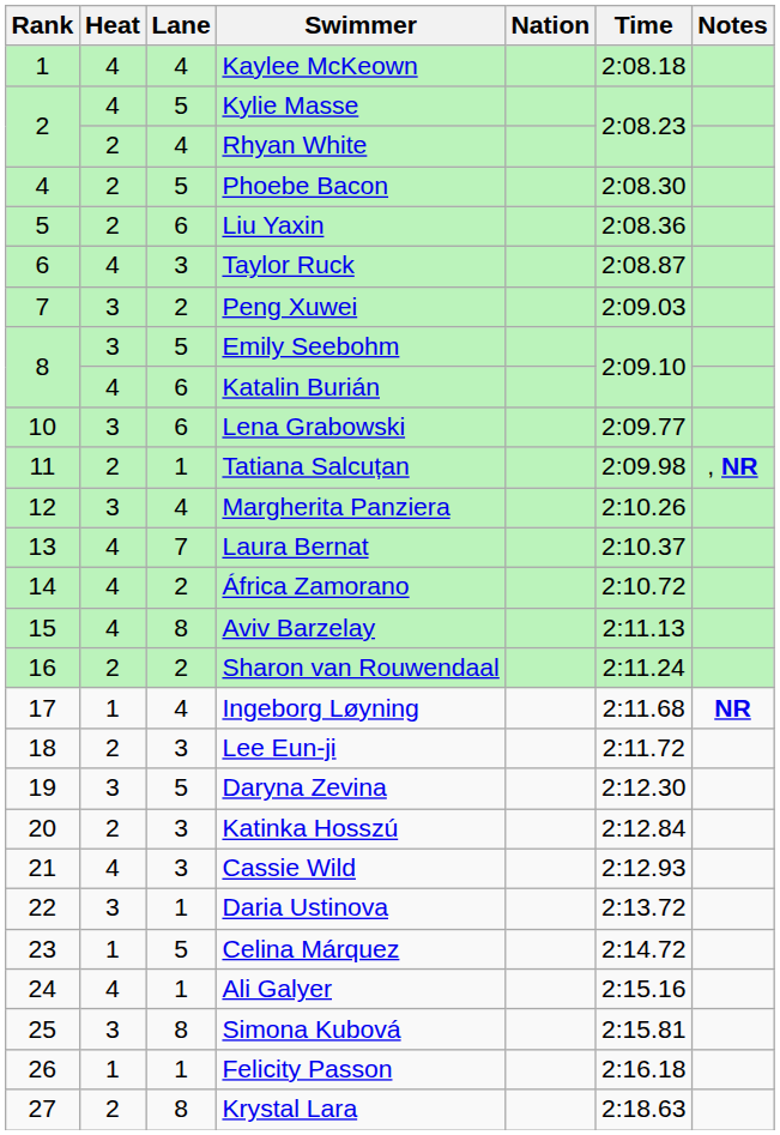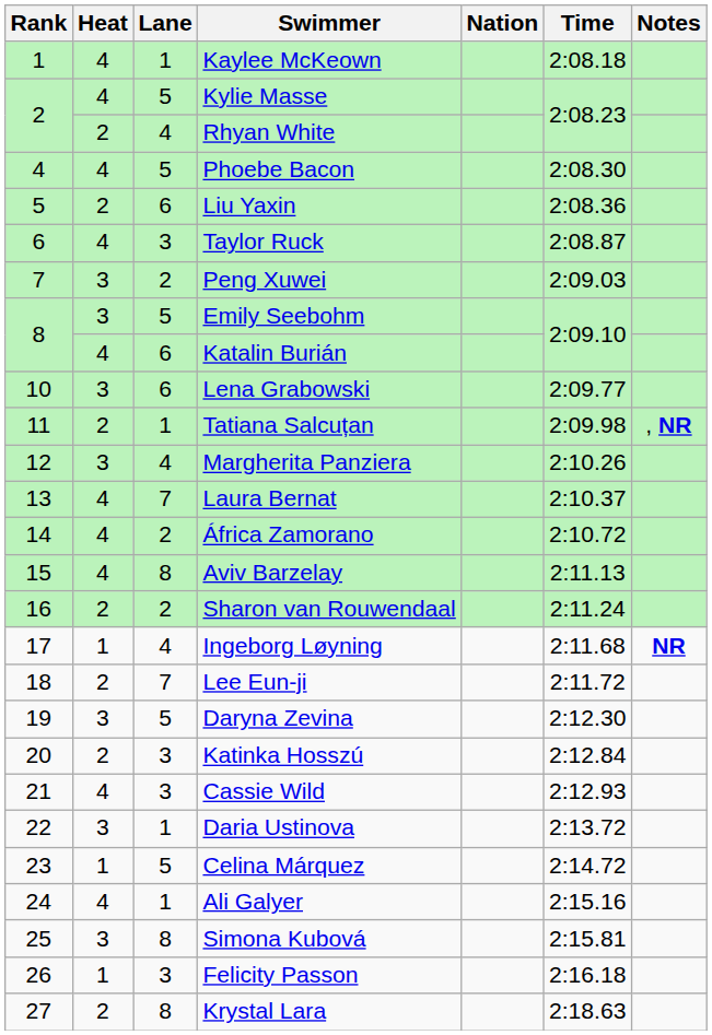 <table class="wikitable sortable" style="text-align:center">
 <tr>
 <th>Rank</th>
 <th>Heat</th>
 <th>Lane</th>
 <th>Swimmer</th>
 <th>Nation</th>
 <th>Time</th>
 <th>Notes</th>
 </tr>
 <tr bgcolor=bbf3bb>
 <td>1</td>
 <td>4</td>
-<td>4</td>
+<td>1</td>
 <td align=left><a href='#'>Kaylee McKeown</a></td>
 <td align=left></td>
 <td>2:08.18</td>
 <td></td>
 </tr>
 <tr bgcolor=bbf3bb>
 <td rowspan=2>2</td>
 <td>4</td>
 <td>5</td>
 <td align=left><a href='#'>Kylie Masse</a></td>
 <td align=left></td>
 <td rowspan=2>2:08.23</td>
 <td></td>
 </tr>
 <tr bgcolor=bbf3bb>
 <td>2</td>
 <td>4</td>
 <td align=left><a href='#'>Rhyan White</a></td>
 <td align=left></td>
 <td></td>
 </tr>
 <tr bgcolor=bbf3bb>
 <td>4</td>
-<td>2</td>
+<td>4</td>
 <td>5</td>
 <td align=left><a href='#'>Phoebe Bacon</a></td>
 <td align=left></td>
 <td>2:08.30</td>
 <td></td>
 </tr>
 <tr bgcolor=bbf3bb>
 <td>5</td>
 <td>2</td>
 <td>6</td>
 <td align=left><a href='#'>Liu Yaxin</a></td>
 <td align=left></td>
 <td>2:08.36</td>
 <td></td>
 </tr>
 <tr bgcolor=bbf3bb>
 <td>6</td>
 <td>4</td>
 <td>3</td>
 <td align=left><a href='#'>Taylor Ruck</a></td>
 <td align=left></td>
 <td>2:08.87</td>
 <td></td>
 </tr>
 <tr bgcolor=bbf3bb>
 <td>7</td>
 <td>3</td>
 <td>2</td>
 <td align=left><a href='#'>Peng Xuwei</a></td>
 <td align=left></td>
 <td>2:09.03</td>
 <td></td>
 </tr>
 <tr bgcolor=bbf3bb>
 <td rowspan=2>8</td>
 <td>3</td>
 <td>5</td>
 <td align=left><a href='#'>Emily Seebohm</a></td>
 <td align=left></td>
 <td rowspan=2>2:09.10</td>
 <td></td>
 </tr>
 <tr bgcolor=bbf3bb>
 <td>4</td>
 <td>6</td>
 <td align=left><a href='#'>Katalin Burián</a></td>
 <td align=left></td>
 <td></td>
 </tr>
 <tr bgcolor=bbf3bb>
 <td>10</td>
 <td>3</td>
 <td>6</td>
 <td align=left><a href='#'>Lena Grabowski</a></td>
 <td align=left></td>
 <td>2:09.77</td>
 <td></td>
 </tr>
 <tr bgcolor=bbf3bb>
 <td>11</td>
 <td>2</td>
 <td>1</td>
 <td align=left><a href='#'>Tatiana Salcuțan</a></td>
 <td align=left></td>
 <td>2:09.98</td>
 <td>, <strong><a href='#'>NR</a></strong></td>
 </tr>
 <tr bgcolor=bbf3bb>
 <td>12</td>
 <td>3</td>
 <td>4</td>
 <td align=left><a href='#'>Margherita Panziera</a></td>
 <td align=left></td>
 <td>2:10.26</td>
 <td></td>
 </tr>
 <tr bgcolor=bbf3bb>
 <td>13</td>
 <td>4</td>
 <td>7</td>
 <td align=left><a href='#'>Laura Bernat</a></td>
 <td align=left></td>
 <td>2:10.37</td>
 <td></td>
 </tr>
 <tr bgcolor=bbf3bb>
 <td>14</td>
 <td>4</td>
 <td>2</td>
 <td align=left><a href='#'>África Zamorano</a></td>
 <td align=left></td>
 <td>2:10.72</td>
 <td></td>
 </tr>
 <tr bgcolor=bbf3bb>
 <td>15</td>
 <td>4</td>
 <td>8</td>
 <td align=left><a href='#'>Aviv Barzelay</a></td>
 <td align=left></td>
 <td>2:11.13</td>
 <td></td>
 </tr>
 <tr bgcolor=bbf3bb>
 <td>16</td>
 <td>2</td>
 <td>2</td>
 <td align=left><a href='#'>Sharon van Rouwendaal</a></td>
 <td align=left></td>
 <td>2:11.24</td>
 <td></td>
 </tr>
 <tr>
 <td>17</td>
 <td>1</td>
 <td>4</td>
 <td align=left><a href='#'>Ingeborg Løyning</a></td>
 <td align=left></td>
 <td>2:11.68</td>
 <td><strong><a href='#'>NR</a></strong></td>
 </tr>
 <tr>
 <td>18</td>
 <td>2</td>
-<td>3</td>
+<td>7</td>
 <td align=left><a href='#'>Lee Eun-ji</a></td>
 <td align=left></td>
 <td>2:11.72</td>
 <td></td>
 </tr>
 <tr>
 <td>19</td>
 <td>3</td>
 <td>5</td>
 <td align=left><a href='#'>Daryna Zevina</a></td>
 <td align=left></td>
 <td>2:12.30</td>
 <td></td>
 </tr>
 <tr>
 <td>20</td>
 <td>2</td>
 <td>3</td>
 <td align=left><a href='#'>Katinka Hosszú</a></td>
 <td align=left></td>
 <td>2:12.84</td>
 <td></td>
 </tr>
 <tr>
 <td>21</td>
 <td>4</td>
 <td>3</td>
 <td align=left><a href='#'>Cassie Wild</a></td>
 <td align=left></td>
 <td>2:12.93</td>
 <td></td>
 </tr>
 <tr>
 <td>22</td>
 <td>3</td>
 <td>1</td>
 <td align=left><a href='#'>Daria Ustinova</a></td>
 <td align=left></td>
 <td>2:13.72</td>
 <td></td>
 </tr>
 <tr>
 <td>23</td>
 <td>1</td>
 <td>5</td>
 <td align=left><a href='#'>Celina Márquez</a></td>
 <td align=left></td>
 <td>2:14.72</td>
 <td></td>
 </tr>
 <tr>
 <td>24</td>
 <td>4</td>
 <td>1</td>
 <td align=left><a href='#'>Ali Galyer</a></td>
 <td align=left></td>
 <td>2:15.16</td>
 <td></td>
 </tr>
 <tr>
 <td>25</td>
 <td>3</td>
 <td>8</td>
 <td align=left><a href='#'>Simona Kubová</a></td>
 <td align=left></td>
 <td>2:15.81</td>
 <td></td>
 </tr>
 <tr>
 <td>26</td>
 <td>1</td>
-<td>1</td>
+<td>3</td>
 <td align=left><a href='#'>Felicity Passon</a></td>
 <td align=left></td>
 <td>2:16.18</td>
 <td></td>
 </tr>
 <tr>
 <td>27</td>
 <td>2</td>
 <td>8</td>
 <td align=left><a href='#'>Krystal Lara</a></td>
 <td align=left></td>
 <td>2:18.63</td>
 <td></td>
 </tr>
 </table>
